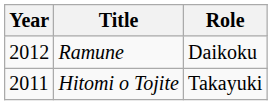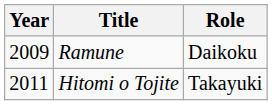 <table class="wikitable">
 <tr>
 <th>Year</th>
 <th>Title</th>
 <th>Role</th>
 </tr>
 <tr>
-<td>2012</td>
+<td>2009</td>
 <td><em>Ramune</em></td>
 <td>Daikoku</td>
 </tr>
 <tr>
 <td>2011</td>
 <td><em>Hitomi o Tojite</em></td>
 <td>Takayuki</td>
 </tr>
 </table>
